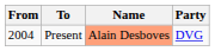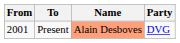 <table class="wikitable">
 <tr>
 <th>From</th>
 <th>To</th>
 <th>Name</th>
 <th>Party</th>
 </tr>
 <tr>
-<td>2004</td>
+<td>2001</td>
 <td>Present</td>
 <td style="background: lightsalmon;">Alain Desboves</td>
 <td><a href='#'>DVG</a></td>
 </tr>
 </table>
